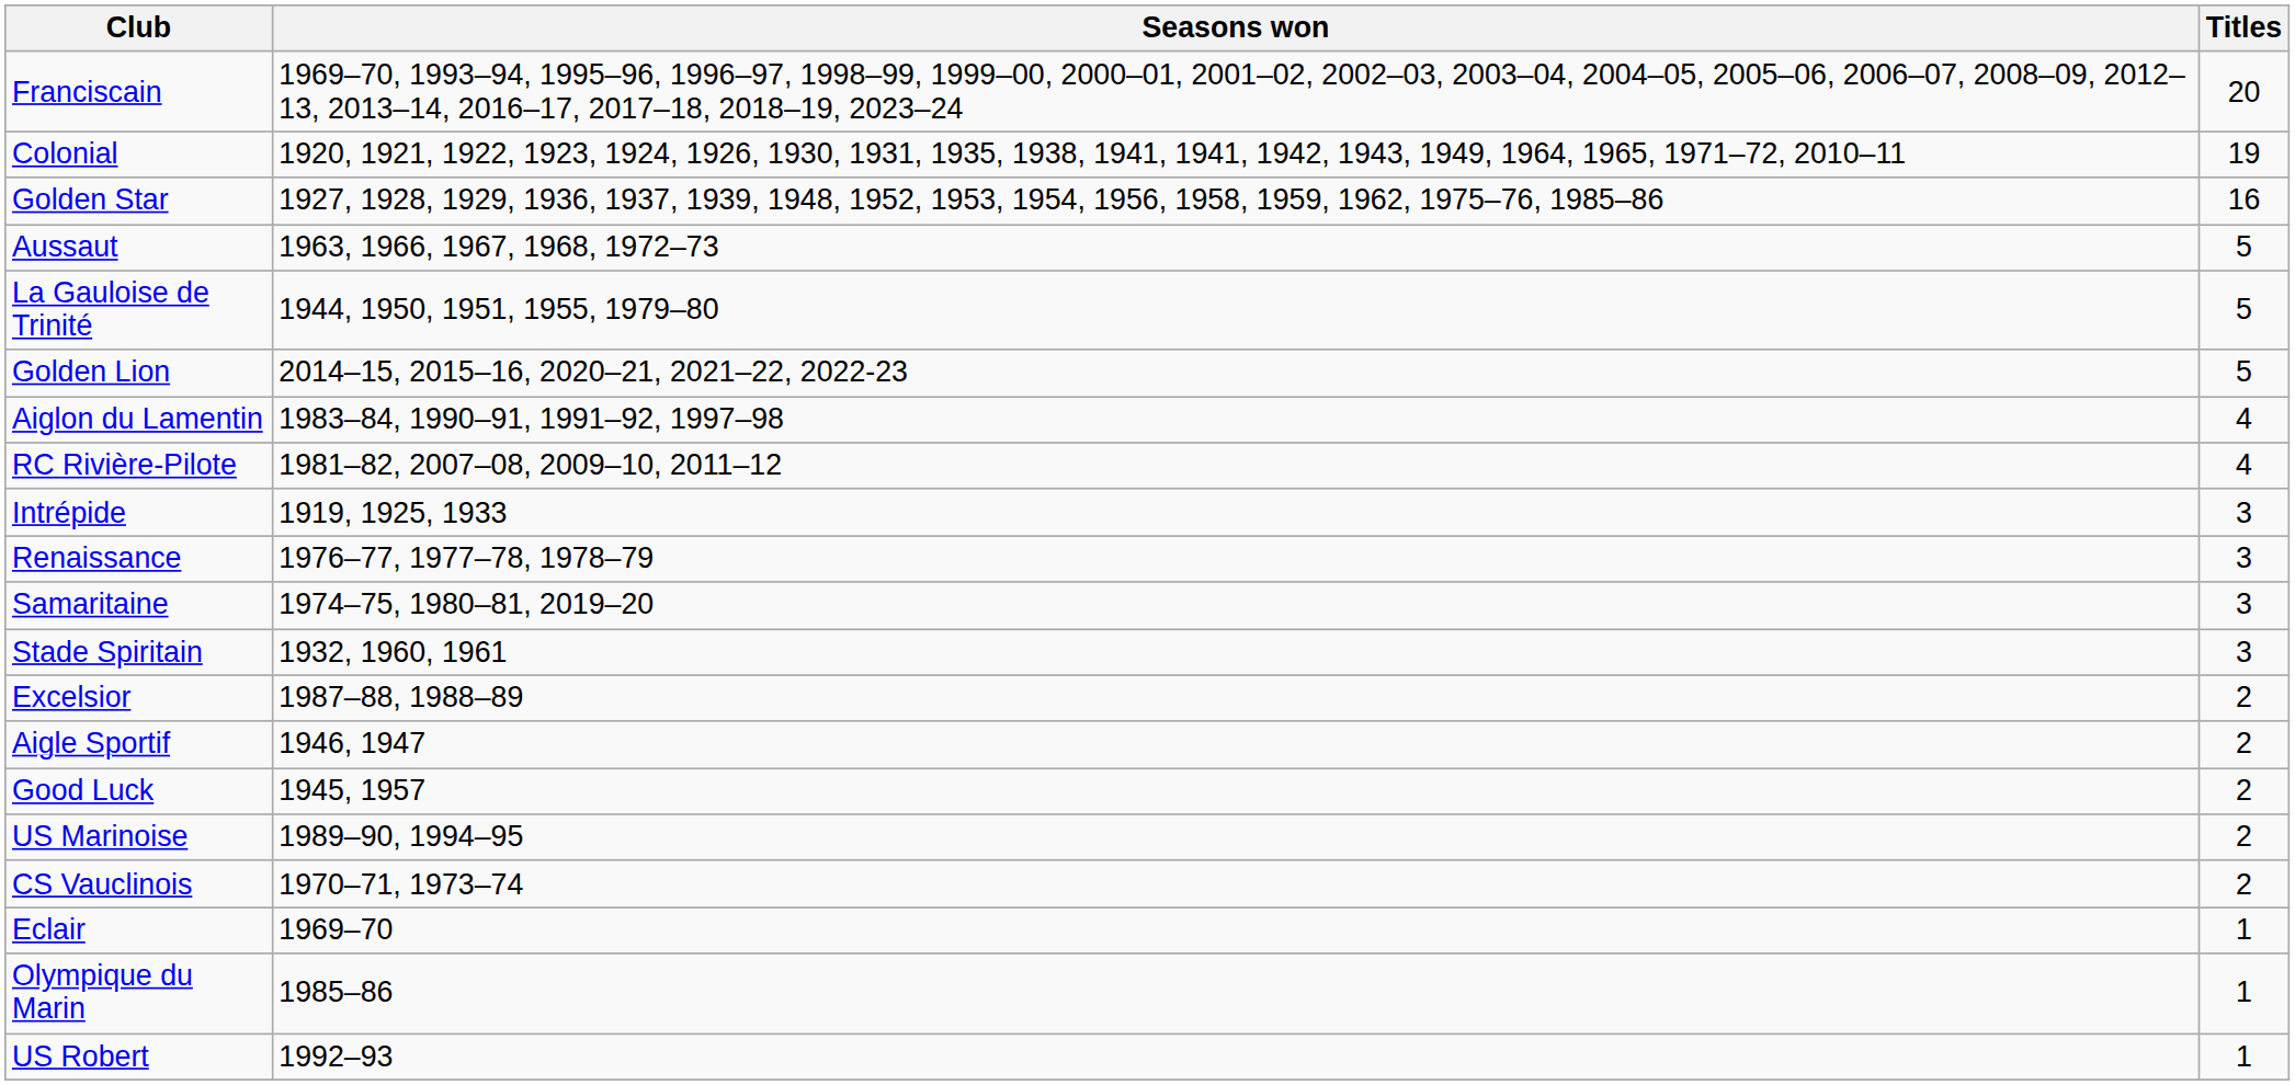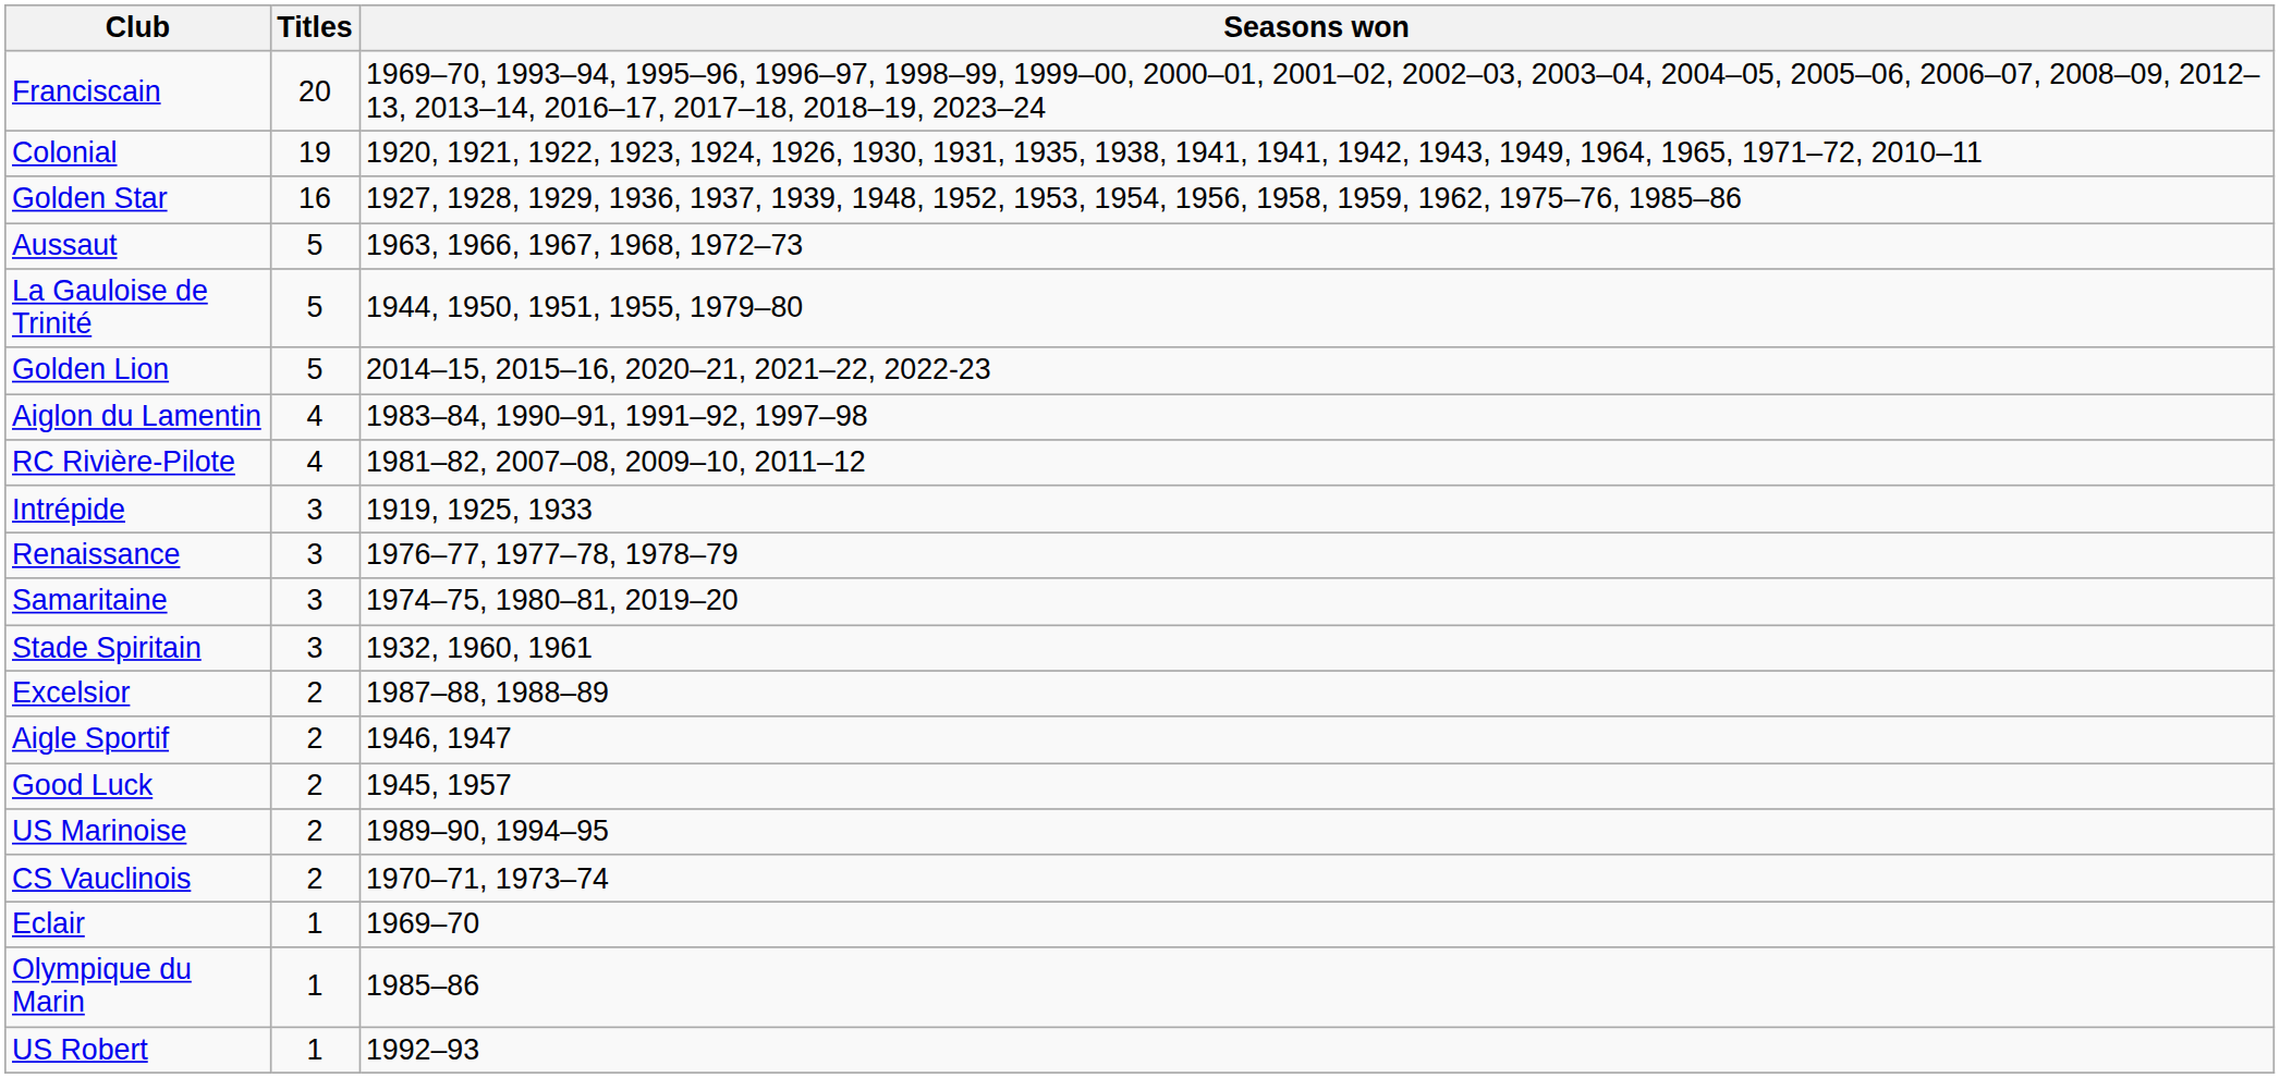 <table class="wikitable sortable plainrowheaders">
 <tr>
 <th scope=col>Club</th>
+<th scope=col>Titles</th>
 <th scope=col>Seasons won</th>
-<th scope=col>Titles</th>
 </tr>
 <tr>
 <td><a href='#'>Franciscain</a></td>
+<td align=center>20</td>
 <td>1969–70, 1993–94, 1995–96, 1996–97, 1998–99, 1999–00, 2000–01, 2001–02, 2002–03, 2003–04, 2004–05, 2005–06, 2006–07, 2008–09, 2012–13, 2013–14, 2016–17, 2017–18, 2018–19, 2023–24</td>
-<td align=center>20</td>
 </tr>
 <tr>
 <td><a href='#'>Colonial</a></td>
+<td align=center>19</td>
 <td>1920, 1921, 1922, 1923, 1924, 1926, 1930, 1931, 1935, 1938, 1941, 1941, 1942, 1943, 1949, 1964, 1965, 1971–72, 2010–11</td>
-<td align=center>19</td>
 </tr>
 <tr>
 <td><a href='#'>Golden Star</a></td>
+<td align=center>16</td>
 <td>1927, 1928, 1929, 1936, 1937, 1939, 1948, 1952, 1953, 1954, 1956, 1958, 1959, 1962, 1975–76, 1985–86</td>
-<td align=center>16</td>
 </tr>
 <tr>
 <td><a href='#'>Aussaut</a></td>
+<td align=center>5</td>
 <td>1963, 1966, 1967, 1968, 1972–73</td>
-<td align=center>5</td>
 </tr>
 <tr>
 <td><a href='#'>La Gauloise de Trinité</a></td>
+<td align=center>5</td>
 <td>1944, 1950, 1951, 1955, 1979–80</td>
-<td align=center>5</td>
 </tr>
 <tr>
 <td><a href='#'>Golden Lion</a></td>
+<td align=center>5</td>
 <td>2014–15, 2015–16, 2020–21, 2021–22, 2022-23</td>
-<td align=center>5</td>
 </tr>
 <tr>
 <td><a href='#'>Aiglon du Lamentin</a></td>
+<td align=center>4</td>
 <td>1983–84, 1990–91, 1991–92, 1997–98</td>
-<td align=center>4</td>
 </tr>
 <tr>
 <td><a href='#'>RC Rivière-Pilote</a></td>
+<td align=center>4</td>
 <td>1981–82, 2007–08, 2009–10, 2011–12</td>
-<td align=center>4</td>
 </tr>
 <tr>
 <td><a href='#'>Intrépide</a></td>
+<td align=center>3</td>
 <td>1919, 1925, 1933</td>
-<td align=center>3</td>
 </tr>
 <tr>
 <td><a href='#'>Renaissance</a></td>
+<td align=center>3</td>
 <td>1976–77, 1977–78, 1978–79</td>
-<td align=center>3</td>
 </tr>
 <tr>
 <td><a href='#'>Samaritaine</a></td>
+<td align=center>3</td>
 <td>1974–75, 1980–81, 2019–20</td>
-<td align=center>3</td>
 </tr>
 <tr>
 <td><a href='#'>Stade Spiritain</a></td>
+<td align=center>3</td>
 <td>1932, 1960, 1961</td>
-<td align=center>3</td>
 </tr>
 <tr>
 <td><a href='#'>Excelsior</a></td>
+<td align=center>2</td>
 <td>1987–88, 1988–89</td>
-<td align=center>2</td>
 </tr>
 <tr>
 <td><a href='#'>Aigle Sportif</a></td>
+<td align=center>2</td>
 <td>1946, 1947</td>
-<td align=center>2</td>
 </tr>
 <tr>
 <td><a href='#'>Good Luck</a></td>
+<td align=center>2</td>
 <td>1945, 1957</td>
-<td align=center>2</td>
 </tr>
 <tr>
 <td><a href='#'>US Marinoise</a></td>
+<td align=center>2</td>
 <td>1989–90, 1994–95</td>
-<td align=center>2</td>
 </tr>
 <tr>
 <td><a href='#'>CS Vauclinois</a></td>
+<td align=center>2</td>
 <td>1970–71, 1973–74</td>
-<td align=center>2</td>
 </tr>
 <tr>
 <td><a href='#'>Eclair</a></td>
+<td align=center>1</td>
 <td>1969–70</td>
-<td align=center>1</td>
 </tr>
 <tr>
 <td><a href='#'>Olympique du Marin</a></td>
+<td align=center>1</td>
 <td>1985–86</td>
-<td align=center>1</td>
 </tr>
 <tr>
 <td><a href='#'>US Robert</a></td>
+<td align=center>1</td>
 <td>1992–93</td>
-<td align=center>1</td>
 </tr>
 </table>
